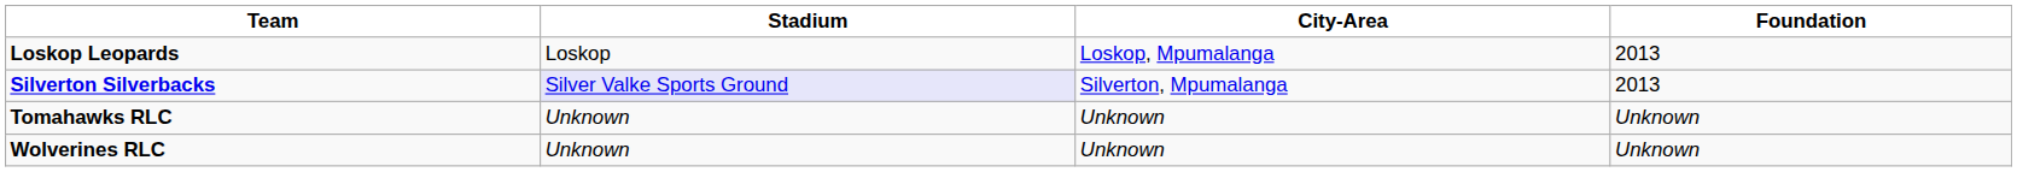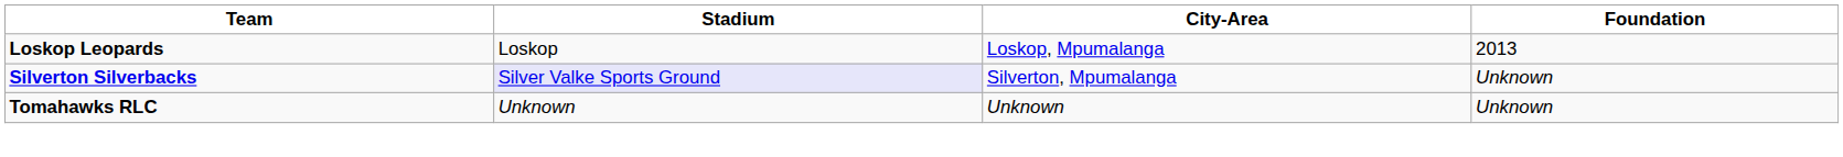 <table class="wikitable" style="width:100%; text-align:left">
 <tr>
 <th style="background:white; width:20%">Team</th>
 <th style="background:white; width:20%">Stadium</th>
 <th style="background:white; width:20%">City-Area</th>
 <th style="background:white; width:15%; text-align:centre">Foundation</th>
 </tr>
 <tr>
 <td> <strong>Loskop Leopards</strong></td>
 <td>Loskop</td>
 <td><a href='#'>Loskop</a>, <a href='#'>Mpumalanga</a></td>
 <td>2013</td>
 </tr>
 <tr>
 <td> <strong><a href='#'>Silverton Silverbacks</a></strong></td>
 <td style="background: lavender;"><a href='#'>Silver Valke Sports Ground</a></td>
 <td><a href='#'>Silverton</a>, <a href='#'>Mpumalanga</a></td>
-<td>2013</td>
+<td><em>Unknown</em></td>
 </tr>
 <tr>
 <td> <strong>Tomahawks RLC</strong></td>
 <td><em>Unknown</em></td>
 <td><em>Unknown</em></td>
 <td><em>Unknown</em></td>
 </tr>
-<tr>
-<td> <strong>Wolverines RLC</strong></td>
-<td><em>Unknown</em></td>
-<td><em>Unknown</em></td>
-<td><em>Unknown</em></td>
-</tr>
 </table>
